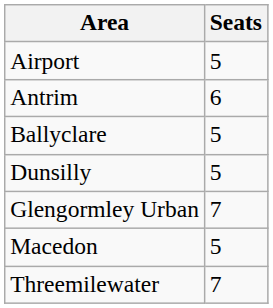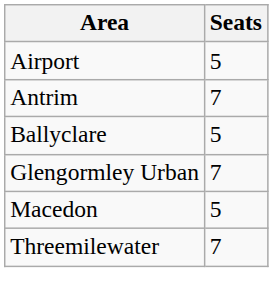 <table class="wikitable">
 <tr>
 <th>Area</th>
 <th>Seats</th>
 </tr>
 <tr>
 <td>Airport</td>
 <td>5</td>
 </tr>
 <tr>
 <td>Antrim</td>
-<td>6</td>
+<td>7</td>
 </tr>
 <tr>
 <td>Ballyclare</td>
-<td>5</td>
-</tr>
-<tr>
-<td>Dunsilly</td>
 <td>5</td>
 </tr>
 <tr>
 <td>Glengormley Urban</td>
 <td>7</td>
 </tr>
 <tr>
 <td>Macedon</td>
 <td>5</td>
 </tr>
 <tr>
 <td>Threemilewater</td>
 <td>7</td>
 </tr>
 </table>
